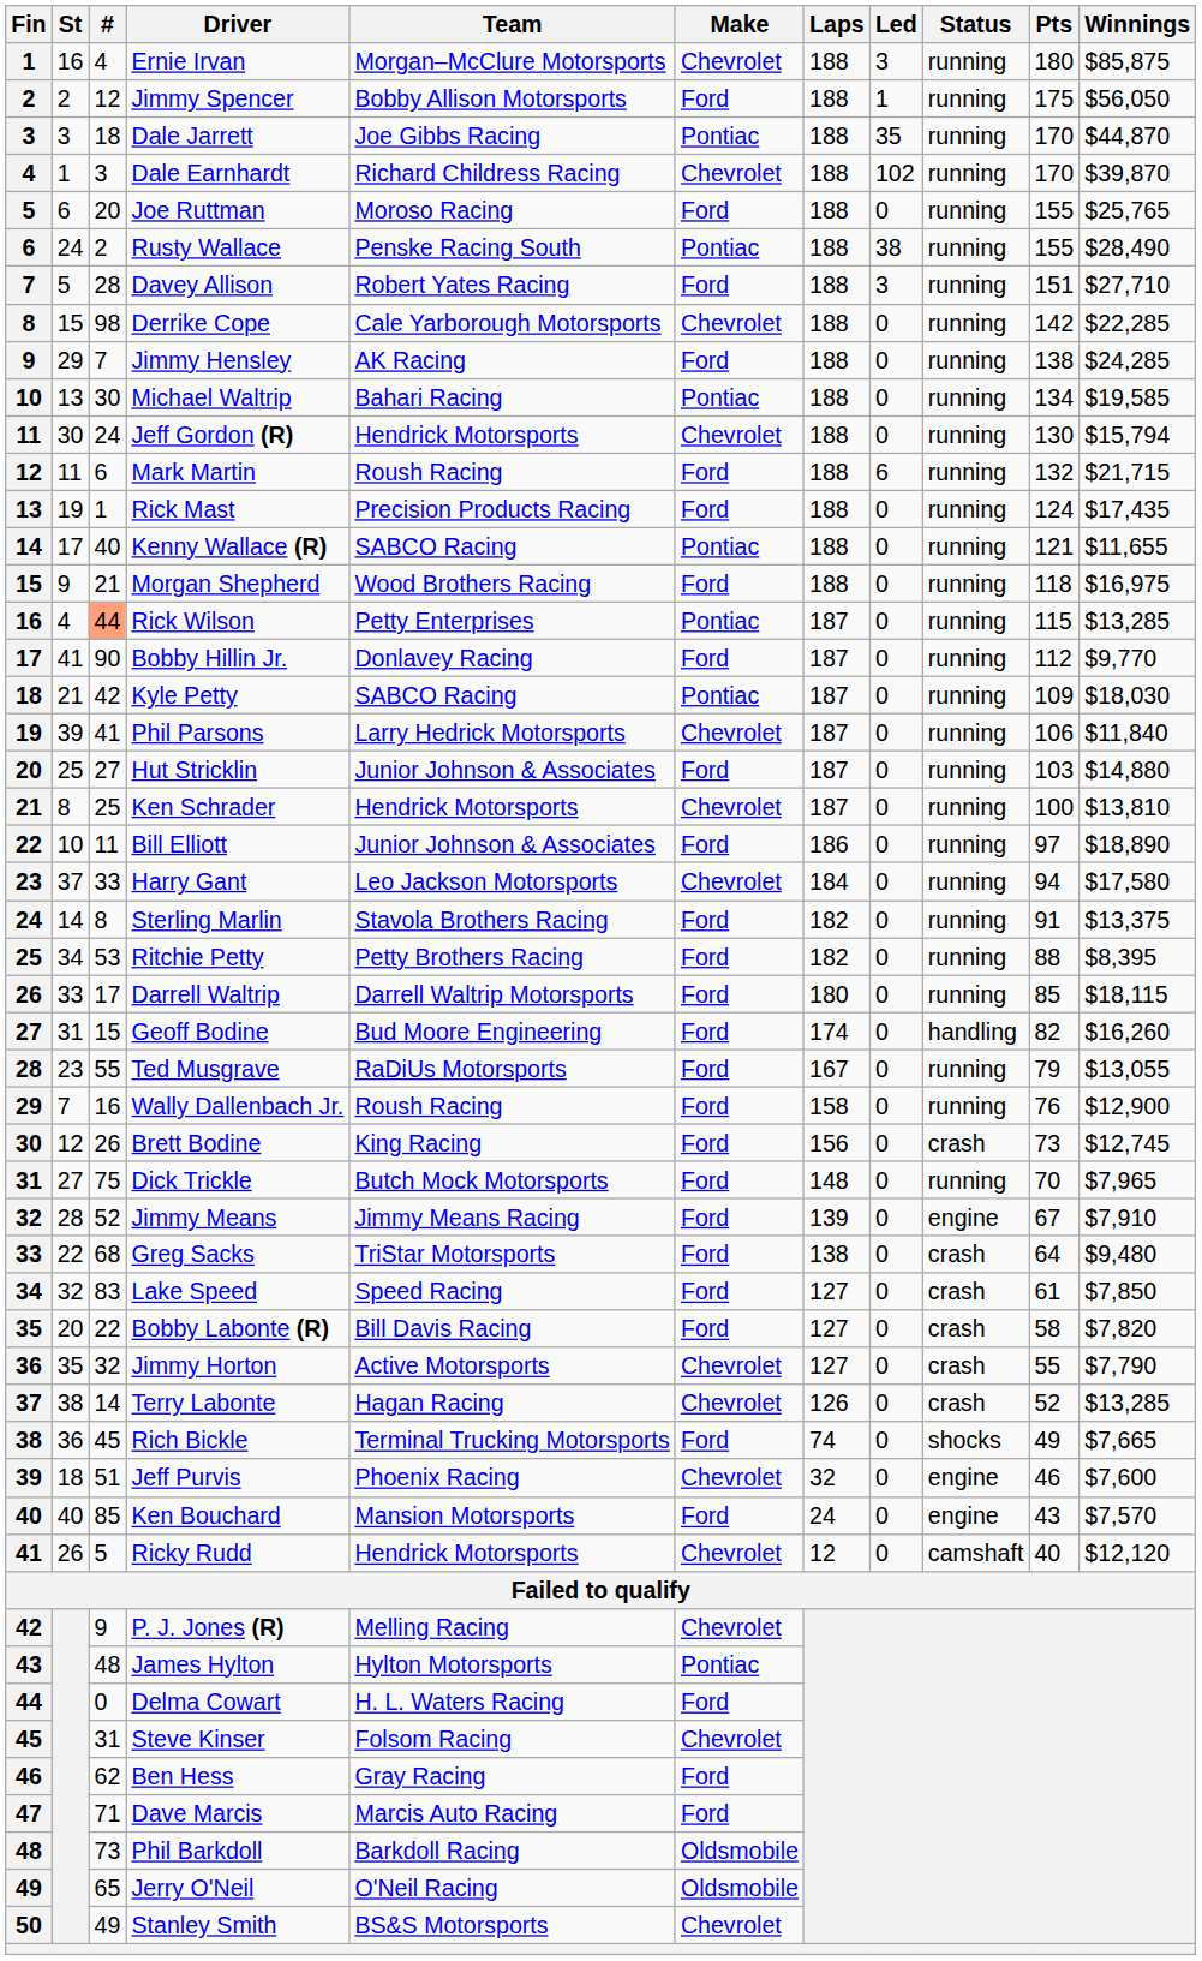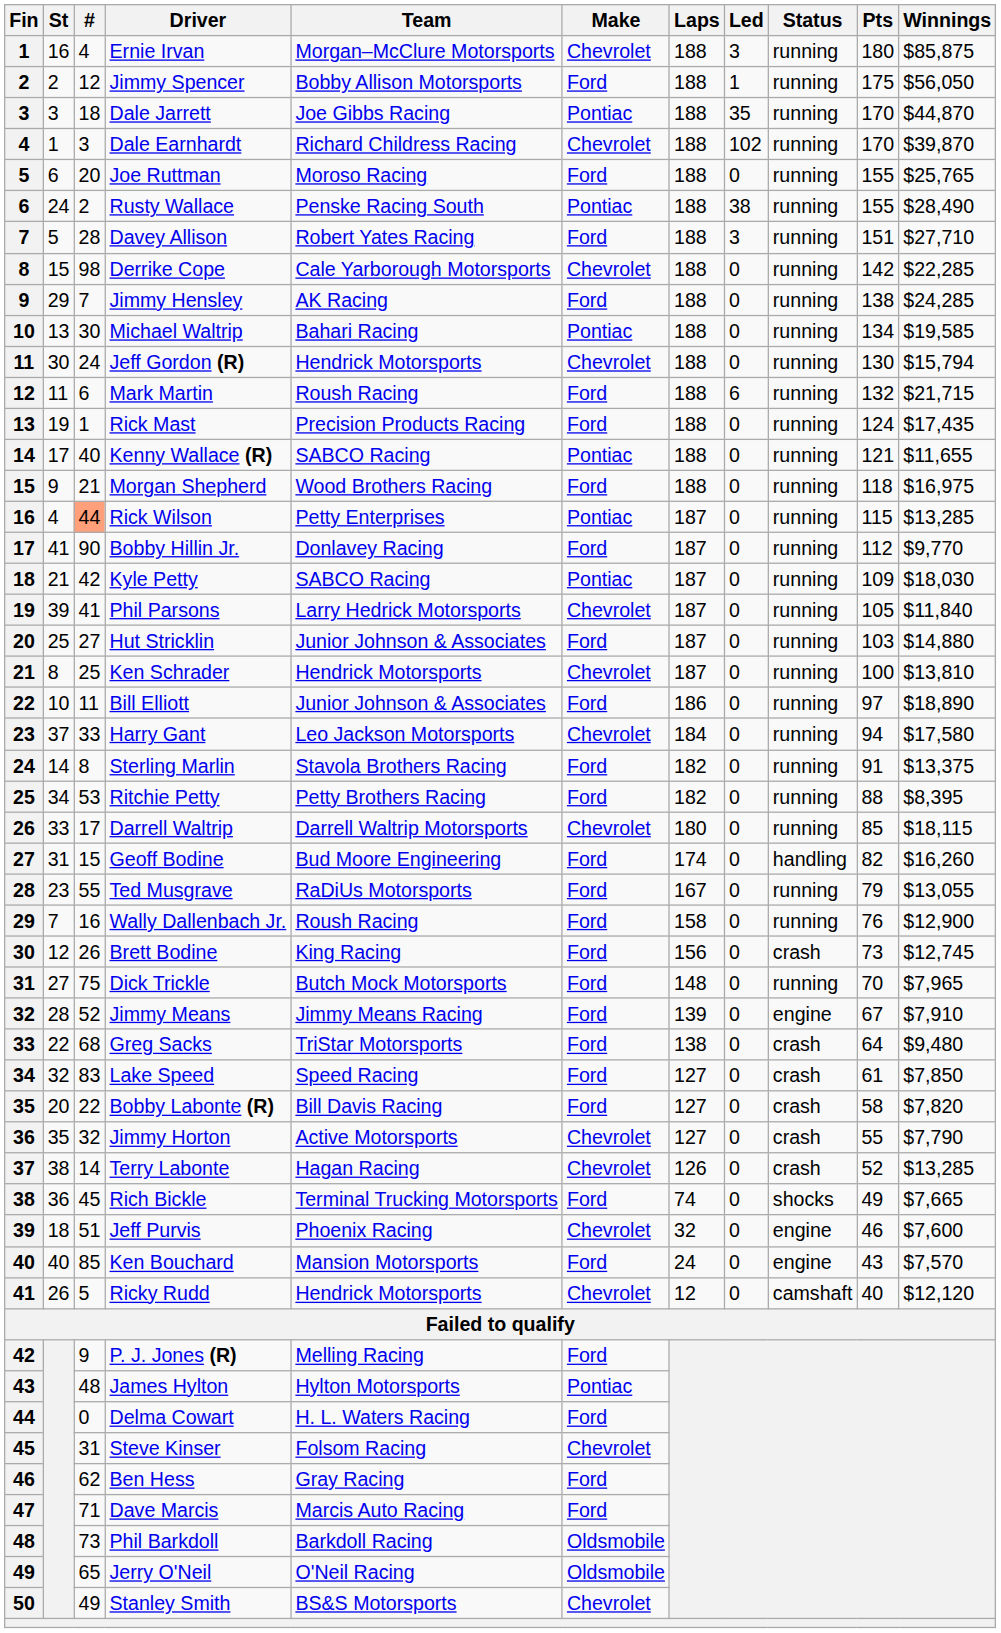 <table class="wikitable" style="font-size:95%">
 <tr>
 <th>Fin</th>
 <th>St</th>
 <th>#</th>
 <th>Driver</th>
 <th>Team</th>
 <th>Make</th>
 <th>Laps</th>
 <th>Led</th>
 <th>Status</th>
 <th>Pts</th>
 <th>Winnings</th>
 </tr>
 <tr>
 <th>1</th>
 <td>16</td>
 <td>4</td>
 <td><a href='#'>Ernie Irvan</a></td>
 <td><a href='#'>Morgan–McClure Motorsports</a></td>
 <td><a href='#'>Chevrolet</a></td>
 <td>188</td>
 <td>3</td>
 <td>running</td>
 <td>180</td>
 <td>$85,875</td>
 </tr>
 <tr>
 <th>2</th>
 <td>2</td>
 <td>12</td>
 <td><a href='#'>Jimmy Spencer</a></td>
 <td><a href='#'>Bobby Allison Motorsports</a></td>
 <td><a href='#'>Ford</a></td>
 <td>188</td>
 <td>1</td>
 <td>running</td>
 <td>175</td>
 <td>$56,050</td>
 </tr>
 <tr>
 <th>3</th>
 <td>3</td>
 <td>18</td>
 <td><a href='#'>Dale Jarrett</a></td>
 <td><a href='#'>Joe Gibbs Racing</a></td>
 <td><a href='#'>Pontiac</a></td>
 <td>188</td>
 <td>35</td>
 <td>running</td>
 <td>170</td>
 <td>$44,870</td>
 </tr>
 <tr>
 <th>4</th>
 <td>1</td>
 <td>3</td>
 <td><a href='#'>Dale Earnhardt</a></td>
 <td><a href='#'>Richard Childress Racing</a></td>
 <td><a href='#'>Chevrolet</a></td>
 <td>188</td>
 <td>102</td>
 <td>running</td>
 <td>170</td>
 <td>$39,870</td>
 </tr>
 <tr>
 <th>5</th>
 <td>6</td>
 <td>20</td>
 <td><a href='#'>Joe Ruttman</a></td>
 <td><a href='#'>Moroso Racing</a></td>
 <td><a href='#'>Ford</a></td>
 <td>188</td>
 <td>0</td>
 <td>running</td>
 <td>155</td>
 <td>$25,765</td>
 </tr>
 <tr>
 <th>6</th>
 <td>24</td>
 <td>2</td>
 <td><a href='#'>Rusty Wallace</a></td>
 <td><a href='#'>Penske Racing South</a></td>
 <td><a href='#'>Pontiac</a></td>
 <td>188</td>
 <td>38</td>
 <td>running</td>
 <td>155</td>
 <td>$28,490</td>
 </tr>
 <tr>
 <th>7</th>
 <td>5</td>
 <td>28</td>
 <td><a href='#'>Davey Allison</a></td>
 <td><a href='#'>Robert Yates Racing</a></td>
 <td><a href='#'>Ford</a></td>
 <td>188</td>
 <td>3</td>
 <td>running</td>
 <td>151</td>
 <td>$27,710</td>
 </tr>
 <tr>
 <th>8</th>
 <td>15</td>
 <td>98</td>
 <td><a href='#'>Derrike Cope</a></td>
 <td><a href='#'>Cale Yarborough Motorsports</a></td>
 <td><a href='#'>Chevrolet</a></td>
 <td>188</td>
 <td>0</td>
 <td>running</td>
 <td>142</td>
 <td>$22,285</td>
 </tr>
 <tr>
 <th>9</th>
 <td>29</td>
 <td>7</td>
 <td><a href='#'>Jimmy Hensley</a></td>
 <td><a href='#'>AK Racing</a></td>
 <td><a href='#'>Ford</a></td>
 <td>188</td>
 <td>0</td>
 <td>running</td>
 <td>138</td>
 <td>$24,285</td>
 </tr>
 <tr>
 <th>10</th>
 <td>13</td>
 <td>30</td>
 <td><a href='#'>Michael Waltrip</a></td>
 <td><a href='#'>Bahari Racing</a></td>
 <td><a href='#'>Pontiac</a></td>
 <td>188</td>
 <td>0</td>
 <td>running</td>
 <td>134</td>
 <td>$19,585</td>
 </tr>
 <tr>
 <th>11</th>
 <td>30</td>
 <td>24</td>
 <td><a href='#'>Jeff Gordon</a> <strong>(R)</strong></td>
 <td><a href='#'>Hendrick Motorsports</a></td>
 <td><a href='#'>Chevrolet</a></td>
 <td>188</td>
 <td>0</td>
 <td>running</td>
 <td>130</td>
 <td>$15,794</td>
 </tr>
 <tr>
 <th>12</th>
 <td>11</td>
 <td>6</td>
 <td><a href='#'>Mark Martin</a></td>
 <td><a href='#'>Roush Racing</a></td>
 <td><a href='#'>Ford</a></td>
 <td>188</td>
 <td>6</td>
 <td>running</td>
 <td>132</td>
 <td>$21,715</td>
 </tr>
 <tr>
 <th>13</th>
 <td>19</td>
 <td>1</td>
 <td><a href='#'>Rick Mast</a></td>
 <td><a href='#'>Precision Products Racing</a></td>
 <td><a href='#'>Ford</a></td>
 <td>188</td>
 <td>0</td>
 <td>running</td>
 <td>124</td>
 <td>$17,435</td>
 </tr>
 <tr>
 <th>14</th>
 <td>17</td>
 <td>40</td>
 <td><a href='#'>Kenny Wallace</a> <strong>(R)</strong></td>
 <td><a href='#'>SABCO Racing</a></td>
 <td><a href='#'>Pontiac</a></td>
 <td>188</td>
 <td>0</td>
 <td>running</td>
 <td>121</td>
 <td>$11,655</td>
 </tr>
 <tr>
 <th>15</th>
 <td>9</td>
 <td>21</td>
 <td><a href='#'>Morgan Shepherd</a></td>
 <td><a href='#'>Wood Brothers Racing</a></td>
 <td><a href='#'>Ford</a></td>
 <td>188</td>
 <td>0</td>
 <td>running</td>
 <td>118</td>
 <td>$16,975</td>
 </tr>
 <tr>
 <th>16</th>
 <td>4</td>
 <td style="background: lightsalmon;">44</td>
 <td><a href='#'>Rick Wilson</a></td>
 <td><a href='#'>Petty Enterprises</a></td>
 <td><a href='#'>Pontiac</a></td>
 <td>187</td>
 <td>0</td>
 <td>running</td>
 <td>115</td>
 <td>$13,285</td>
 </tr>
 <tr>
 <th>17</th>
 <td>41</td>
 <td>90</td>
 <td><a href='#'>Bobby Hillin Jr.</a></td>
 <td><a href='#'>Donlavey Racing</a></td>
 <td><a href='#'>Ford</a></td>
 <td>187</td>
 <td>0</td>
 <td>running</td>
 <td>112</td>
 <td>$9,770</td>
 </tr>
 <tr>
 <th>18</th>
 <td>21</td>
 <td>42</td>
 <td><a href='#'>Kyle Petty</a></td>
 <td><a href='#'>SABCO Racing</a></td>
 <td><a href='#'>Pontiac</a></td>
 <td>187</td>
 <td>0</td>
 <td>running</td>
 <td>109</td>
 <td>$18,030</td>
 </tr>
 <tr>
 <th>19</th>
 <td>39</td>
 <td>41</td>
 <td><a href='#'>Phil Parsons</a></td>
 <td><a href='#'>Larry Hedrick Motorsports</a></td>
 <td><a href='#'>Chevrolet</a></td>
 <td>187</td>
 <td>0</td>
 <td>running</td>
-<td>106</td>
+<td>105</td>
 <td>$11,840</td>
 </tr>
 <tr>
 <th>20</th>
 <td>25</td>
 <td>27</td>
 <td><a href='#'>Hut Stricklin</a></td>
 <td><a href='#'>Junior Johnson & Associates</a></td>
 <td><a href='#'>Ford</a></td>
 <td>187</td>
 <td>0</td>
 <td>running</td>
 <td>103</td>
 <td>$14,880</td>
 </tr>
 <tr>
 <th>21</th>
 <td>8</td>
 <td>25</td>
 <td><a href='#'>Ken Schrader</a></td>
 <td><a href='#'>Hendrick Motorsports</a></td>
 <td><a href='#'>Chevrolet</a></td>
 <td>187</td>
 <td>0</td>
 <td>running</td>
 <td>100</td>
 <td>$13,810</td>
 </tr>
 <tr>
 <th>22</th>
 <td>10</td>
 <td>11</td>
 <td><a href='#'>Bill Elliott</a></td>
 <td><a href='#'>Junior Johnson & Associates</a></td>
 <td><a href='#'>Ford</a></td>
 <td>186</td>
 <td>0</td>
 <td>running</td>
 <td>97</td>
 <td>$18,890</td>
 </tr>
 <tr>
 <th>23</th>
 <td>37</td>
 <td>33</td>
 <td><a href='#'>Harry Gant</a></td>
 <td><a href='#'>Leo Jackson Motorsports</a></td>
 <td><a href='#'>Chevrolet</a></td>
 <td>184</td>
 <td>0</td>
 <td>running</td>
 <td>94</td>
 <td>$17,580</td>
 </tr>
 <tr>
 <th>24</th>
 <td>14</td>
 <td>8</td>
 <td><a href='#'>Sterling Marlin</a></td>
 <td><a href='#'>Stavola Brothers Racing</a></td>
 <td><a href='#'>Ford</a></td>
 <td>182</td>
 <td>0</td>
 <td>running</td>
 <td>91</td>
 <td>$13,375</td>
 </tr>
 <tr>
 <th>25</th>
 <td>34</td>
 <td>53</td>
 <td><a href='#'>Ritchie Petty</a></td>
 <td><a href='#'>Petty Brothers Racing</a></td>
 <td><a href='#'>Ford</a></td>
 <td>182</td>
 <td>0</td>
 <td>running</td>
 <td>88</td>
 <td>$8,395</td>
 </tr>
 <tr>
 <th>26</th>
 <td>33</td>
 <td>17</td>
 <td><a href='#'>Darrell Waltrip</a></td>
 <td><a href='#'>Darrell Waltrip Motorsports</a></td>
-<td><a href='#'>Ford</a></td>
+<td><a href='#'>Chevrolet</a></td>
 <td>180</td>
 <td>0</td>
 <td>running</td>
 <td>85</td>
 <td>$18,115</td>
 </tr>
 <tr>
 <th>27</th>
 <td>31</td>
 <td>15</td>
 <td><a href='#'>Geoff Bodine</a></td>
 <td><a href='#'>Bud Moore Engineering</a></td>
 <td><a href='#'>Ford</a></td>
 <td>174</td>
 <td>0</td>
 <td>handling</td>
 <td>82</td>
 <td>$16,260</td>
 </tr>
 <tr>
 <th>28</th>
 <td>23</td>
 <td>55</td>
 <td><a href='#'>Ted Musgrave</a></td>
 <td><a href='#'>RaDiUs Motorsports</a></td>
 <td><a href='#'>Ford</a></td>
 <td>167</td>
 <td>0</td>
 <td>running</td>
 <td>79</td>
 <td>$13,055</td>
 </tr>
 <tr>
 <th>29</th>
 <td>7</td>
 <td>16</td>
 <td><a href='#'>Wally Dallenbach Jr.</a></td>
 <td><a href='#'>Roush Racing</a></td>
 <td><a href='#'>Ford</a></td>
 <td>158</td>
 <td>0</td>
 <td>running</td>
 <td>76</td>
 <td>$12,900</td>
 </tr>
 <tr>
 <th>30</th>
 <td>12</td>
 <td>26</td>
 <td><a href='#'>Brett Bodine</a></td>
 <td><a href='#'>King Racing</a></td>
 <td><a href='#'>Ford</a></td>
 <td>156</td>
 <td>0</td>
 <td>crash</td>
 <td>73</td>
 <td>$12,745</td>
 </tr>
 <tr>
 <th>31</th>
 <td>27</td>
 <td>75</td>
 <td><a href='#'>Dick Trickle</a></td>
 <td><a href='#'>Butch Mock Motorsports</a></td>
 <td><a href='#'>Ford</a></td>
 <td>148</td>
 <td>0</td>
 <td>running</td>
 <td>70</td>
 <td>$7,965</td>
 </tr>
 <tr>
 <th>32</th>
 <td>28</td>
 <td>52</td>
 <td><a href='#'>Jimmy Means</a></td>
 <td><a href='#'>Jimmy Means Racing</a></td>
 <td><a href='#'>Ford</a></td>
 <td>139</td>
 <td>0</td>
 <td>engine</td>
 <td>67</td>
 <td>$7,910</td>
 </tr>
 <tr>
 <th>33</th>
 <td>22</td>
 <td>68</td>
 <td><a href='#'>Greg Sacks</a></td>
 <td><a href='#'>TriStar Motorsports</a></td>
 <td><a href='#'>Ford</a></td>
 <td>138</td>
 <td>0</td>
 <td>crash</td>
 <td>64</td>
 <td>$9,480</td>
 </tr>
 <tr>
 <th>34</th>
 <td>32</td>
 <td>83</td>
 <td><a href='#'>Lake Speed</a></td>
 <td><a href='#'>Speed Racing</a></td>
 <td><a href='#'>Ford</a></td>
 <td>127</td>
 <td>0</td>
 <td>crash</td>
 <td>61</td>
 <td>$7,850</td>
 </tr>
 <tr>
 <th>35</th>
 <td>20</td>
 <td>22</td>
 <td><a href='#'>Bobby Labonte</a> <strong>(R)</strong></td>
 <td><a href='#'>Bill Davis Racing</a></td>
 <td><a href='#'>Ford</a></td>
 <td>127</td>
 <td>0</td>
 <td>crash</td>
 <td>58</td>
 <td>$7,820</td>
 </tr>
 <tr>
 <th>36</th>
 <td>35</td>
 <td>32</td>
 <td><a href='#'>Jimmy Horton</a></td>
 <td><a href='#'>Active Motorsports</a></td>
 <td><a href='#'>Chevrolet</a></td>
 <td>127</td>
 <td>0</td>
 <td>crash</td>
 <td>55</td>
 <td>$7,790</td>
 </tr>
 <tr>
 <th>37</th>
 <td>38</td>
 <td>14</td>
 <td><a href='#'>Terry Labonte</a></td>
 <td><a href='#'>Hagan Racing</a></td>
 <td><a href='#'>Chevrolet</a></td>
 <td>126</td>
 <td>0</td>
 <td>crash</td>
 <td>52</td>
 <td>$13,285</td>
 </tr>
 <tr>
 <th>38</th>
 <td>36</td>
 <td>45</td>
 <td><a href='#'>Rich Bickle</a></td>
 <td><a href='#'>Terminal Trucking Motorsports</a></td>
 <td><a href='#'>Ford</a></td>
 <td>74</td>
 <td>0</td>
 <td>shocks</td>
 <td>49</td>
 <td>$7,665</td>
 </tr>
 <tr>
 <th>39</th>
 <td>18</td>
 <td>51</td>
 <td><a href='#'>Jeff Purvis</a></td>
 <td><a href='#'>Phoenix Racing</a></td>
 <td><a href='#'>Chevrolet</a></td>
 <td>32</td>
 <td>0</td>
 <td>engine</td>
 <td>46</td>
 <td>$7,600</td>
 </tr>
 <tr>
 <th>40</th>
 <td>40</td>
 <td>85</td>
 <td><a href='#'>Ken Bouchard</a></td>
 <td><a href='#'>Mansion Motorsports</a></td>
 <td><a href='#'>Ford</a></td>
 <td>24</td>
 <td>0</td>
 <td>engine</td>
 <td>43</td>
 <td>$7,570</td>
 </tr>
 <tr>
 <th>41</th>
 <td>26</td>
 <td>5</td>
 <td><a href='#'>Ricky Rudd</a></td>
 <td><a href='#'>Hendrick Motorsports</a></td>
 <td><a href='#'>Chevrolet</a></td>
 <td>12</td>
 <td>0</td>
 <td>camshaft</td>
 <td>40</td>
 <td>$12,120</td>
 </tr>
 <tr>
 <th colspan="11">Failed to qualify</th>
 </tr>
 <tr>
 <th>42</th>
 <th rowspan="9"></th>
 <td>9</td>
 <td><a href='#'>P. J. Jones</a> <strong>(R)</strong></td>
 <td><a href='#'>Melling Racing</a></td>
-<td><a href='#'>Chevrolet</a></td>
+<td><a href='#'>Ford</a></td>
 <th colspan="5" rowspan="9"></th>
 </tr>
 <tr>
 <th>43</th>
 <td>48</td>
 <td><a href='#'>James Hylton</a></td>
 <td><a href='#'>Hylton Motorsports</a></td>
 <td><a href='#'>Pontiac</a></td>
 </tr>
 <tr>
 <th>44</th>
 <td>0</td>
 <td><a href='#'>Delma Cowart</a></td>
 <td><a href='#'>H. L. Waters Racing</a></td>
 <td><a href='#'>Ford</a></td>
 </tr>
 <tr>
 <th>45</th>
 <td>31</td>
 <td><a href='#'>Steve Kinser</a></td>
 <td><a href='#'>Folsom Racing</a></td>
 <td><a href='#'>Chevrolet</a></td>
 </tr>
 <tr>
 <th>46</th>
 <td>62</td>
 <td><a href='#'>Ben Hess</a></td>
 <td><a href='#'>Gray Racing</a></td>
 <td><a href='#'>Ford</a></td>
 </tr>
 <tr>
 <th>47</th>
 <td>71</td>
 <td><a href='#'>Dave Marcis</a></td>
 <td><a href='#'>Marcis Auto Racing</a></td>
 <td><a href='#'>Ford</a></td>
 </tr>
 <tr>
 <th>48</th>
 <td>73</td>
 <td><a href='#'>Phil Barkdoll</a></td>
 <td><a href='#'>Barkdoll Racing</a></td>
 <td><a href='#'>Oldsmobile</a></td>
 </tr>
 <tr>
 <th>49</th>
 <td>65</td>
 <td><a href='#'>Jerry O'Neil</a></td>
 <td><a href='#'>O'Neil Racing</a></td>
 <td><a href='#'>Oldsmobile</a></td>
 </tr>
 <tr>
 <th>50</th>
 <td>49</td>
 <td><a href='#'>Stanley Smith</a></td>
 <td><a href='#'>BS&S Motorsports</a></td>
 <td><a href='#'>Chevrolet</a></td>
 </tr>
 <tr>
 <th colspan="11"></th>
 </tr>
 </table>
